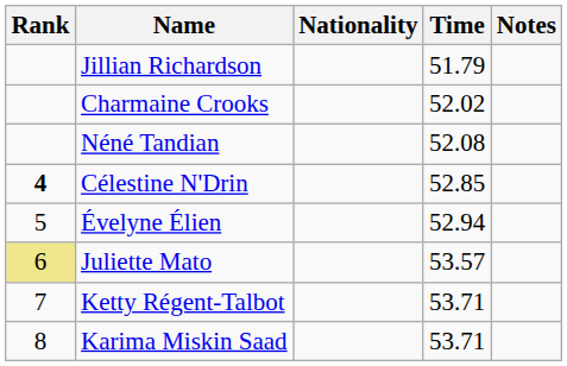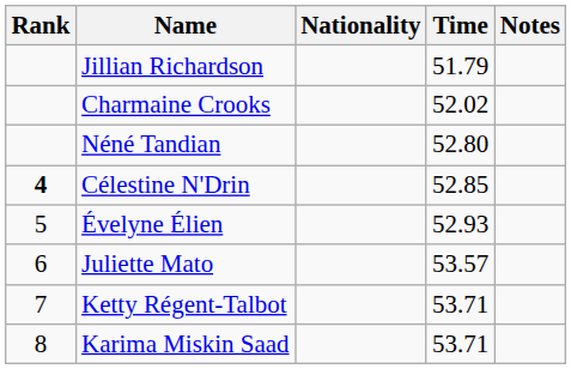 <table class="wikitable sortable" style="text-align:center">
 <tr>
 <th>Rank</th>
 <th>Name</th>
 <th>Nationality</th>
 <th>Time</th>
 <th>Notes</th>
 </tr>
 <tr>
 <td></td>
 <td align=left><a href='#'>Jillian Richardson</a></td>
 <td align=left></td>
 <td>51.79</td>
 <td></td>
 </tr>
 <tr>
 <td></td>
 <td align=left><a href='#'>Charmaine Crooks</a></td>
 <td align=left></td>
 <td>52.02</td>
 <td></td>
 </tr>
 <tr>
 <td></td>
 <td align=left><a href='#'>Néné Tandian</a></td>
 <td align=left></td>
-<td>52.08</td>
+<td>52.80</td>
 <td></td>
 </tr>
 <tr>
 <td><strong>4</strong></td>
 <td align=left><a href='#'>Célestine N'Drin</a></td>
 <td align=left></td>
 <td>52.85</td>
 <td></td>
 </tr>
 <tr>
 <td>5</td>
 <td align=left><a href='#'>Évelyne Élien</a></td>
 <td align=left></td>
-<td>52.94</td>
+<td>52.93</td>
 <td></td>
 </tr>
 <tr>
-<td style="background: khaki;">6</td>
+<td>6</td>
 <td align=left><a href='#'>Juliette Mato</a></td>
 <td align=left></td>
 <td>53.57</td>
 <td></td>
 </tr>
 <tr>
 <td>7</td>
 <td align=left><a href='#'>Ketty Régent-Talbot</a></td>
 <td align=left></td>
 <td>53.71</td>
 <td></td>
 </tr>
 <tr>
 <td>8</td>
 <td align=left><a href='#'>Karima Miskin Saad</a></td>
 <td align=left></td>
 <td>53.71</td>
 <td></td>
 </tr>
 </table>
